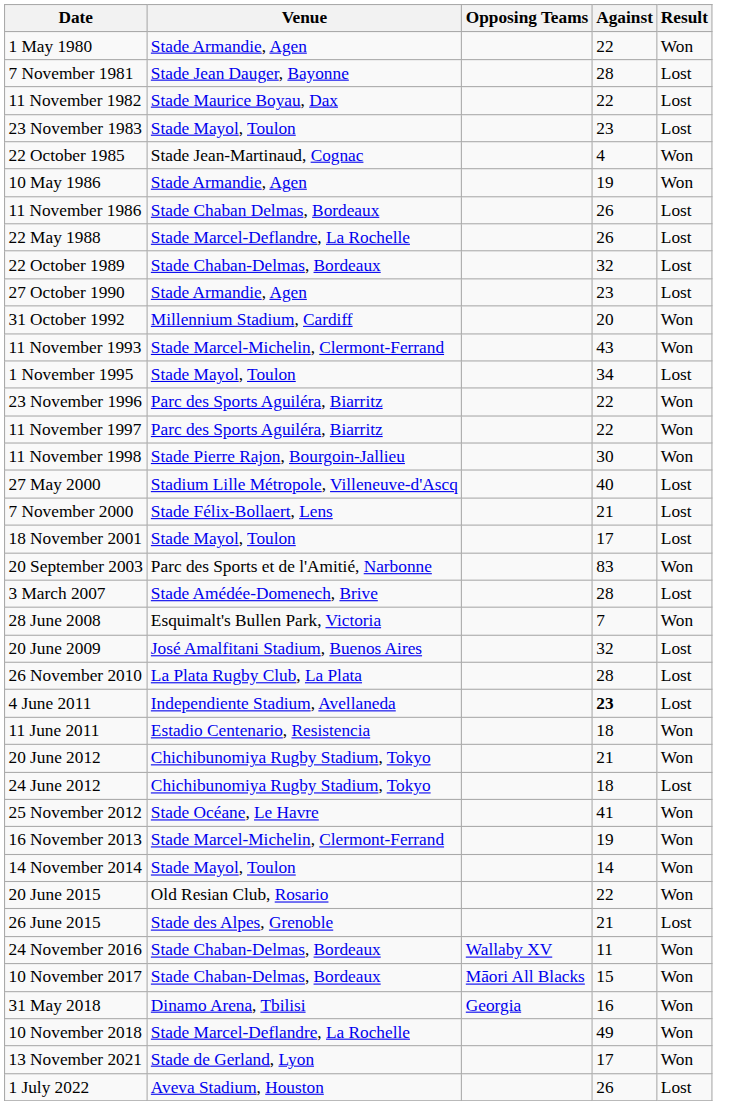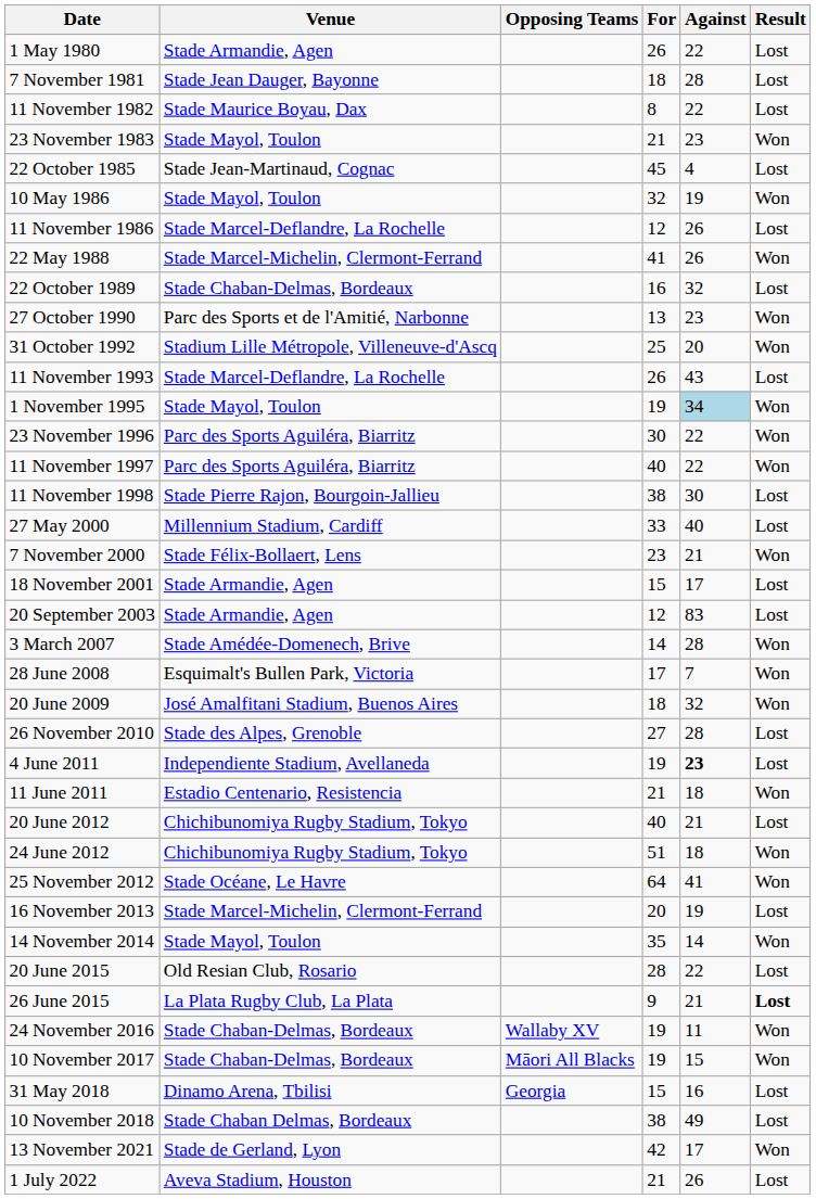 <table class="wikitable sortable">
 <tr>
 <th>Date</th>
 <th>Venue</th>
 <th>Opposing Teams</th>
+<th>For</th>
 <th>Against</th>
 <th>Result</th>
 </tr>
 <tr>
 <td>1 May 1980</td>
 <td><a href='#'>Stade Armandie</a>, <a href='#'>Agen</a></td>
 <td></td>
+<td>26</td>
 <td>22</td>
-<td>Won</td>
+<td>Lost</td>
 </tr>
 <tr>
 <td>7 November 1981</td>
 <td><a href='#'>Stade Jean Dauger</a>, <a href='#'>Bayonne</a></td>
 <td></td>
+<td>18</td>
 <td>28</td>
 <td>Lost</td>
 </tr>
 <tr>
 <td>11 November 1982</td>
 <td><a href='#'>Stade Maurice Boyau</a>, <a href='#'>Dax</a></td>
 <td></td>
+<td>8</td>
 <td>22</td>
 <td>Lost</td>
 </tr>
 <tr>
 <td>23 November 1983</td>
 <td><a href='#'>Stade Mayol</a>, <a href='#'>Toulon</a></td>
 <td></td>
+<td>21</td>
 <td>23</td>
-<td>Lost</td>
+<td>Won</td>
 </tr>
 <tr>
 <td>22 October 1985</td>
 <td>Stade Jean-Martinaud, <a href='#'>Cognac</a></td>
 <td></td>
+<td>45</td>
 <td>4</td>
-<td>Won</td>
+<td>Lost</td>
 </tr>
 <tr>
 <td>10 May 1986</td>
-<td><a href='#'>Stade Armandie</a>, <a href='#'>Agen</a></td>
+<td><a href='#'>Stade Mayol</a>, <a href='#'>Toulon</a></td>
 <td></td>
+<td>32</td>
 <td>19</td>
 <td>Won</td>
 </tr>
 <tr>
 <td>11 November 1986</td>
-<td><a href='#'>Stade Chaban Delmas</a>, <a href='#'>Bordeaux</a></td>
+<td><a href='#'>Stade Marcel-Deflandre</a>, <a href='#'>La Rochelle</a></td>
 <td></td>
+<td>12</td>
 <td>26</td>
 <td>Lost</td>
 </tr>
 <tr>
 <td>22 May 1988</td>
-<td><a href='#'>Stade Marcel-Deflandre</a>, <a href='#'>La Rochelle</a></td>
+<td><a href='#'>Stade Marcel-Michelin</a>, <a href='#'>Clermont-Ferrand</a></td>
 <td></td>
+<td>41</td>
 <td>26</td>
-<td>Lost</td>
+<td>Won</td>
 </tr>
 <tr>
 <td>22 October 1989</td>
 <td><a href='#'>Stade Chaban-Delmas</a>, <a href='#'>Bordeaux</a></td>
 <td></td>
+<td>16</td>
 <td>32</td>
 <td>Lost</td>
 </tr>
 <tr>
 <td>27 October 1990</td>
-<td><a href='#'>Stade Armandie</a>, <a href='#'>Agen</a></td>
+<td>Parc des Sports et de l'Amitié, <a href='#'>Narbonne</a></td>
 <td></td>
+<td>13</td>
 <td>23</td>
-<td>Lost</td>
+<td>Won</td>
 </tr>
 <tr>
 <td>31 October 1992</td>
-<td><a href='#'>Millennium Stadium</a>, <a href='#'>Cardiff</a></td>
+<td><a href='#'>Stadium Lille Métropole</a>, <a href='#'>Villeneuve-d'Ascq</a></td>
 <td></td>
+<td>25</td>
 <td>20</td>
 <td>Won</td>
 </tr>
 <tr>
 <td>11 November 1993</td>
-<td><a href='#'>Stade Marcel-Michelin</a>, <a href='#'>Clermont-Ferrand</a></td>
+<td><a href='#'>Stade Marcel-Deflandre</a>, <a href='#'>La Rochelle</a></td>
 <td></td>
+<td>26</td>
 <td>43</td>
-<td>Won</td>
+<td>Lost</td>
 </tr>
 <tr>
 <td>1 November 1995</td>
 <td><a href='#'>Stade Mayol</a>, <a href='#'>Toulon</a></td>
 <td></td>
-<td>34</td>
-<td>Lost</td>
+<td>19</td>
+<td style="background: lightblue;">34</td>
+<td>Won</td>
 </tr>
 <tr>
 <td>23 November 1996</td>
 <td><a href='#'>Parc des Sports Aguiléra</a>, <a href='#'>Biarritz</a></td>
 <td></td>
+<td>30</td>
 <td>22</td>
 <td>Won</td>
 </tr>
 <tr>
 <td>11 November 1997</td>
 <td><a href='#'>Parc des Sports Aguiléra</a>, <a href='#'>Biarritz</a></td>
 <td></td>
+<td>40</td>
 <td>22</td>
 <td>Won</td>
 </tr>
 <tr>
 <td>11 November 1998</td>
 <td><a href='#'>Stade Pierre Rajon</a>, <a href='#'>Bourgoin-Jallieu</a></td>
 <td></td>
+<td>38</td>
 <td>30</td>
-<td>Won</td>
+<td>Lost</td>
 </tr>
 <tr>
 <td>27 May 2000</td>
-<td><a href='#'>Stadium Lille Métropole</a>, <a href='#'>Villeneuve-d'Ascq</a></td>
+<td><a href='#'>Millennium Stadium</a>, <a href='#'>Cardiff</a></td>
 <td></td>
+<td>33</td>
 <td>40</td>
 <td>Lost</td>
 </tr>
 <tr>
 <td>7 November 2000</td>
 <td><a href='#'>Stade Félix-Bollaert</a>, <a href='#'>Lens</a></td>
 <td></td>
+<td>23</td>
 <td>21</td>
-<td>Lost</td>
+<td>Won</td>
 </tr>
 <tr>
 <td>18 November 2001</td>
-<td><a href='#'>Stade Mayol</a>, <a href='#'>Toulon</a></td>
+<td><a href='#'>Stade Armandie</a>, <a href='#'>Agen</a></td>
 <td></td>
+<td>15</td>
 <td>17</td>
 <td>Lost</td>
 </tr>
 <tr>
 <td>20 September 2003</td>
-<td>Parc des Sports et de l'Amitié, <a href='#'>Narbonne</a></td>
+<td><a href='#'>Stade Armandie</a>, <a href='#'>Agen</a></td>
 <td></td>
+<td>12</td>
 <td>83</td>
-<td>Won</td>
+<td>Lost</td>
 </tr>
 <tr>
 <td>3 March 2007</td>
 <td><a href='#'>Stade Amédée-Domenech</a>, <a href='#'>Brive</a></td>
 <td></td>
+<td>14</td>
 <td>28</td>
-<td>Lost</td>
+<td>Won</td>
 </tr>
 <tr>
 <td>28 June 2008</td>
 <td>Esquimalt's Bullen Park, <a href='#'>Victoria</a></td>
 <td></td>
+<td>17</td>
 <td>7</td>
 <td>Won</td>
 </tr>
 <tr>
 <td>20 June 2009</td>
 <td><a href='#'>José Amalfitani Stadium</a>, <a href='#'>Buenos Aires</a></td>
 <td></td>
+<td>18</td>
 <td>32</td>
-<td>Lost</td>
+<td>Won</td>
 </tr>
 <tr>
 <td>26 November 2010</td>
-<td><a href='#'>La Plata Rugby Club</a>, <a href='#'>La Plata</a></td>
+<td><a href='#'>Stade des Alpes</a>, <a href='#'>Grenoble</a></td>
 <td></td>
+<td>27</td>
 <td>28</td>
 <td>Lost</td>
 </tr>
 <tr>
 <td>4 June 2011</td>
 <td><a href='#'>Independiente Stadium</a>, <a href='#'>Avellaneda</a></td>
 <td></td>
+<td>19</td>
 <td><strong>23</strong></td>
 <td>Lost</td>
 </tr>
 <tr>
 <td>11 June 2011</td>
 <td><a href='#'>Estadio Centenario</a>, <a href='#'>Resistencia</a></td>
 <td></td>
+<td>21</td>
 <td>18</td>
 <td>Won</td>
 </tr>
 <tr>
 <td>20 June 2012</td>
 <td><a href='#'>Chichibunomiya Rugby Stadium</a>, <a href='#'>Tokyo</a></td>
 <td></td>
+<td>40</td>
 <td>21</td>
-<td>Won</td>
+<td>Lost</td>
 </tr>
 <tr>
 <td>24 June 2012</td>
 <td><a href='#'>Chichibunomiya Rugby Stadium</a>, <a href='#'>Tokyo</a></td>
 <td></td>
+<td>51</td>
 <td>18</td>
-<td>Lost</td>
+<td>Won</td>
 </tr>
 <tr>
 <td>25 November 2012</td>
 <td><a href='#'>Stade Océane</a>, <a href='#'>Le Havre</a></td>
 <td></td>
+<td>64</td>
 <td>41</td>
 <td>Won</td>
 </tr>
 <tr>
 <td>16 November 2013</td>
 <td><a href='#'>Stade Marcel-Michelin</a>, <a href='#'>Clermont-Ferrand</a></td>
 <td></td>
+<td>20</td>
 <td>19</td>
-<td>Won</td>
+<td>Lost</td>
 </tr>
 <tr>
 <td>14 November 2014</td>
 <td><a href='#'>Stade Mayol</a>, <a href='#'>Toulon</a></td>
 <td></td>
+<td>35</td>
 <td>14</td>
 <td>Won</td>
 </tr>
 <tr>
 <td>20 June 2015</td>
 <td>Old Resian Club, <a href='#'>Rosario</a></td>
 <td></td>
+<td>28</td>
 <td>22</td>
-<td>Won</td>
+<td>Lost</td>
 </tr>
 <tr>
 <td>26 June 2015</td>
-<td><a href='#'>Stade des Alpes</a>, <a href='#'>Grenoble</a></td>
+<td><a href='#'>La Plata Rugby Club</a>, <a href='#'>La Plata</a></td>
 <td></td>
+<td>9</td>
 <td>21</td>
-<td>Lost</td>
+<td><strong>Lost</strong></td>
 </tr>
 <tr>
 <td>24 November 2016</td>
 <td><a href='#'>Stade Chaban-Delmas</a>, <a href='#'>Bordeaux</a></td>
 <td> <a href='#'>Wallaby XV</a></td>
+<td>19</td>
 <td>11</td>
 <td>Won</td>
 </tr>
 <tr>
 <td>10 November 2017</td>
 <td><a href='#'>Stade Chaban-Delmas</a>, <a href='#'>Bordeaux</a></td>
 <td> <a href='#'>Māori All Blacks</a></td>
+<td>19</td>
 <td>15</td>
 <td>Won</td>
 </tr>
 <tr>
 <td>31 May 2018</td>
 <td><a href='#'>Dinamo Arena</a>, <a href='#'>Tbilisi</a></td>
 <td> <a href='#'>Georgia</a></td>
+<td>15</td>
 <td>16</td>
-<td>Won</td>
+<td>Lost</td>
 </tr>
 <tr>
 <td>10 November 2018</td>
-<td><a href='#'>Stade Marcel-Deflandre</a>, <a href='#'>La Rochelle</a></td>
+<td><a href='#'>Stade Chaban Delmas</a>, <a href='#'>Bordeaux</a></td>
 <td></td>
+<td>38</td>
 <td>49</td>
-<td>Won</td>
+<td>Lost</td>
 </tr>
 <tr>
 <td>13 November 2021</td>
 <td><a href='#'>Stade de Gerland</a>, <a href='#'>Lyon</a></td>
 <td></td>
+<td>42</td>
 <td>17</td>
 <td>Won</td>
 </tr>
 <tr>
 <td>1 July 2022</td>
 <td><a href='#'>Aveva Stadium</a>, <a href='#'>Houston</a></td>
 <td></td>
+<td>21</td>
 <td>26</td>
 <td>Lost</td>
 </tr>
 </table>
